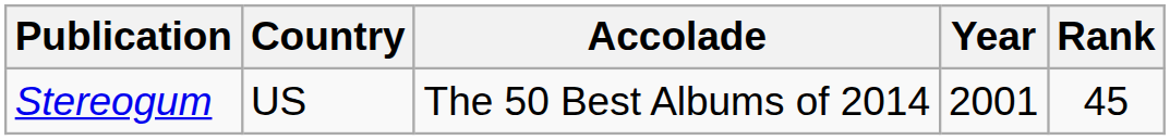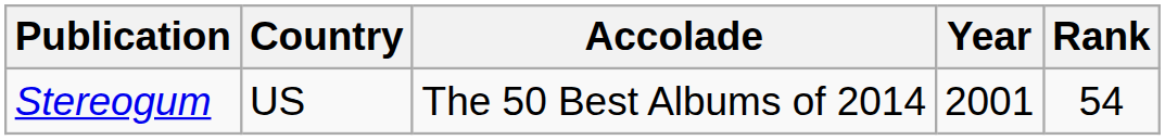 <table class="wikitable">
 <tr>
 <th>Publication</th>
 <th>Country</th>
 <th>Accolade</th>
 <th>Year</th>
 <th>Rank</th>
 </tr>
 <tr>
 <td><em><a href='#'>Stereogum</a></em></td>
 <td>US</td>
 <td>The 50 Best Albums of 2014</td>
 <td>2001</td>
-<td style="text-align:center;">45</td>
+<td style="text-align:center;">54</td>
 </tr>
 </table>
